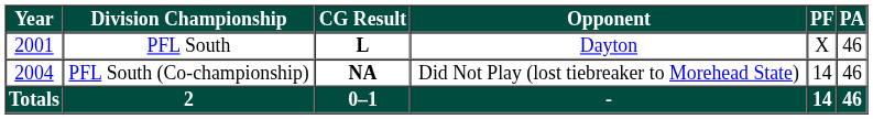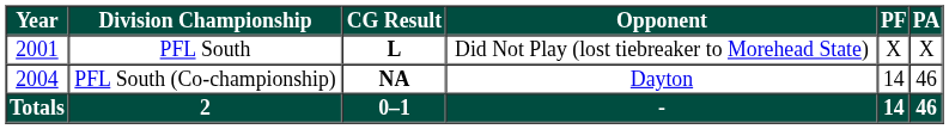 <table cellpadding="1" border="1" cellspacing="0" style="text-align:center; width:80%;">
 <tr style="background:#004D40; color:white;">
 <th>Year</th>
 <th>Division Championship</th>
 <th>CG Result</th>
 <th>Opponent</th>
 <th>PF</th>
 <th>PA</th>
 </tr>
 <tr>
 <td><a href='#'>2001</a></td>
 <td><a href='#'>PFL</a> South</td>
 <td><strong>L</strong></td>
-<td><a href='#'>Dayton</a></td>
+<td>Did Not Play (lost tiebreaker to <a href='#'>Morehead State</a>)</td>
 <td>X</td>
-<td>46</td>
+<td>X</td>
 </tr>
 <tr>
 <td><a href='#'>2004</a></td>
 <td><a href='#'>PFL</a> South (Co-championship)</td>
 <td><strong>NA</strong></td>
-<td>Did Not Play (lost tiebreaker to <a href='#'>Morehead State</a>)</td>
+<td><a href='#'>Dayton</a></td>
 <td>14</td>
 <td>46</td>
 </tr>
 <tr style="background:#004D40; color:white;">
 <td><strong>Totals</strong></td>
 <td><strong>2</strong></td>
 <td><strong>0–1</strong></td>
 <td><strong>-</strong></td>
 <td><strong>14</strong></td>
 <td><strong>46</strong></td>
 </tr>
 </table>
